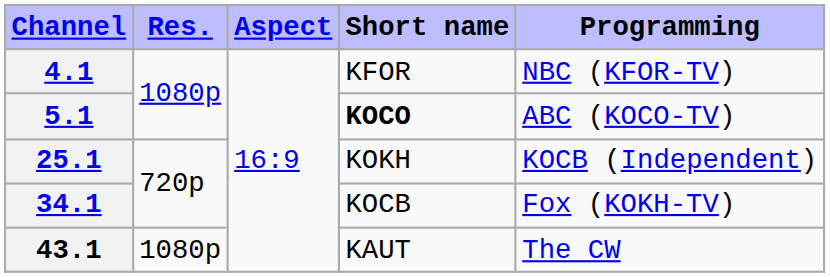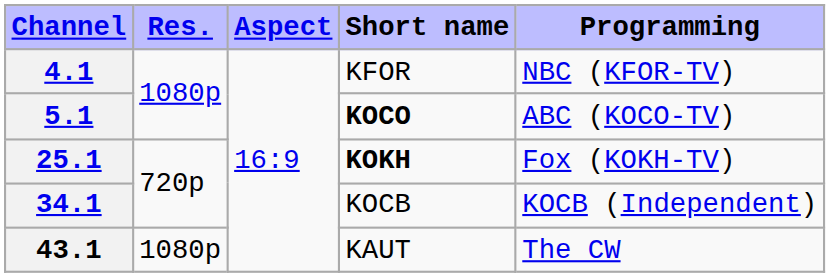 <table class="wikitable">
 <tr>
 <th style="background-color: #bdbdff" scope = "col"><a href='#'>Channel</a></th>
 <th style="background-color: #bdbdff" scope = "col"><a href='#'>Res.</a></th>
 <th style="background-color: #bdbdff" scope = "col"><a href='#'>Aspect</a></th>
 <th style="background-color: #bdbdff" scope = "col">Short name</th>
 <th style="background-color: #bdbdff" scope = "col">Programming</th>
 </tr>
 <tr>
 <th scope = "row"><a href='#'>4.1</a></th>
 <td rowspan="2"><a href='#'>1080p</a></td>
 <td rowspan="5"><a href='#'>16:9</a></td>
 <td>KFOR</td>
 <td><a href='#'>NBC</a> (<a href='#'>KFOR-TV</a>)</td>
 </tr>
 <tr>
 <th scope = "row"><a href='#'>5.1</a></th>
 <td><strong>KOCO</strong></td>
 <td><a href='#'>ABC</a> (<a href='#'>KOCO-TV</a>)</td>
 </tr>
 <tr>
 <th scope = "row"><a href='#'>25.1</a></th>
 <td rowspan="2">720p</td>
-<td>KOKH</td>
-<td><a href='#'>KOCB</a> (<a href='#'>Independent</a>)</td>
+<td><strong>KOKH</strong></td>
+<td><a href='#'>Fox</a> (<a href='#'>KOKH-TV</a>)</td>
 </tr>
 <tr>
 <th scope = "row"><a href='#'>34.1</a></th>
 <td>KOCB</td>
-<td><a href='#'>Fox</a> (<a href='#'>KOKH-TV</a>)</td>
+<td><a href='#'>KOCB</a> (<a href='#'>Independent</a>)</td>
 </tr>
 <tr>
 <th scope = "row">43.1</th>
 <td>1080p</td>
 <td>KAUT</td>
 <td><a href='#'>The CW</a></td>
 </tr>
 </table>
